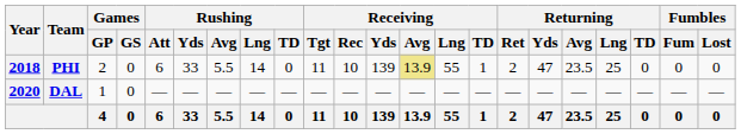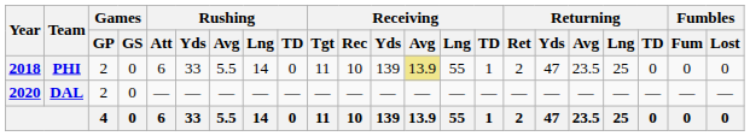 <table class="wikitable" style="text-align: center;">
 <tr>
 <th rowspan="2">Year</th>
 <th rowspan="2">Team</th>
 <th colspan="2">Games</th>
 <th colspan="5">Rushing</th>
 <th colspan="6">Receiving</th>
 <th colspan="5">Returning</th>
 <th colspan="2">Fumbles</th>
 </tr>
 <tr>
 <th>GP</th>
 <th>GS</th>
 <th>Att</th>
 <th>Yds</th>
 <th>Avg</th>
 <th>Lng</th>
 <th>TD</th>
 <th>Tgt</th>
 <th>Rec</th>
 <th>Yds</th>
 <th>Avg</th>
 <th>Lng</th>
 <th>TD</th>
 <th>Ret</th>
 <th>Yds</th>
 <th>Avg</th>
 <th>Lng</th>
 <th>TD</th>
 <th>Fum</th>
 <th>Lost</th>
 </tr>
 <tr>
 <th><a href='#'>2018</a></th>
 <th><a href='#'>PHI</a></th>
 <td>2</td>
 <td>0</td>
 <td>6</td>
 <td>33</td>
 <td>5.5</td>
 <td>14</td>
 <td>0</td>
 <td>11</td>
 <td>10</td>
 <td>139</td>
 <td style="background: khaki;">13.9</td>
 <td>55</td>
 <td>1</td>
 <td>2</td>
 <td>47</td>
 <td>23.5</td>
 <td>25</td>
 <td>0</td>
 <td>0</td>
 <td>0</td>
 </tr>
 <tr>
 <th><a href='#'>2020</a></th>
 <th><a href='#'>DAL</a></th>
-<td>1</td>
+<td>2</td>
 <td>0</td>
 <td>—</td>
 <td>—</td>
 <td>—</td>
 <td>—</td>
 <td>—</td>
 <td>—</td>
 <td>—</td>
 <td>—</td>
 <td>—</td>
 <td>—</td>
 <td>—</td>
 <td>—</td>
 <td>—</td>
 <td>—</td>
 <td>—</td>
 <td>—</td>
 <td>—</td>
 <td>—</td>
 </tr>
 <tr>
 <th colspan="2"></th>
 <th>4</th>
 <th>0</th>
 <th>6</th>
 <th>33</th>
 <th>5.5</th>
 <th>14</th>
 <th>0</th>
 <th>11</th>
 <th>10</th>
 <th>139</th>
 <th>13.9</th>
 <th>55</th>
 <th>1</th>
 <th>2</th>
 <th>47</th>
 <th>23.5</th>
 <th>25</th>
 <th>0</th>
 <th>0</th>
 <th>0</th>
 </tr>
 </table>
